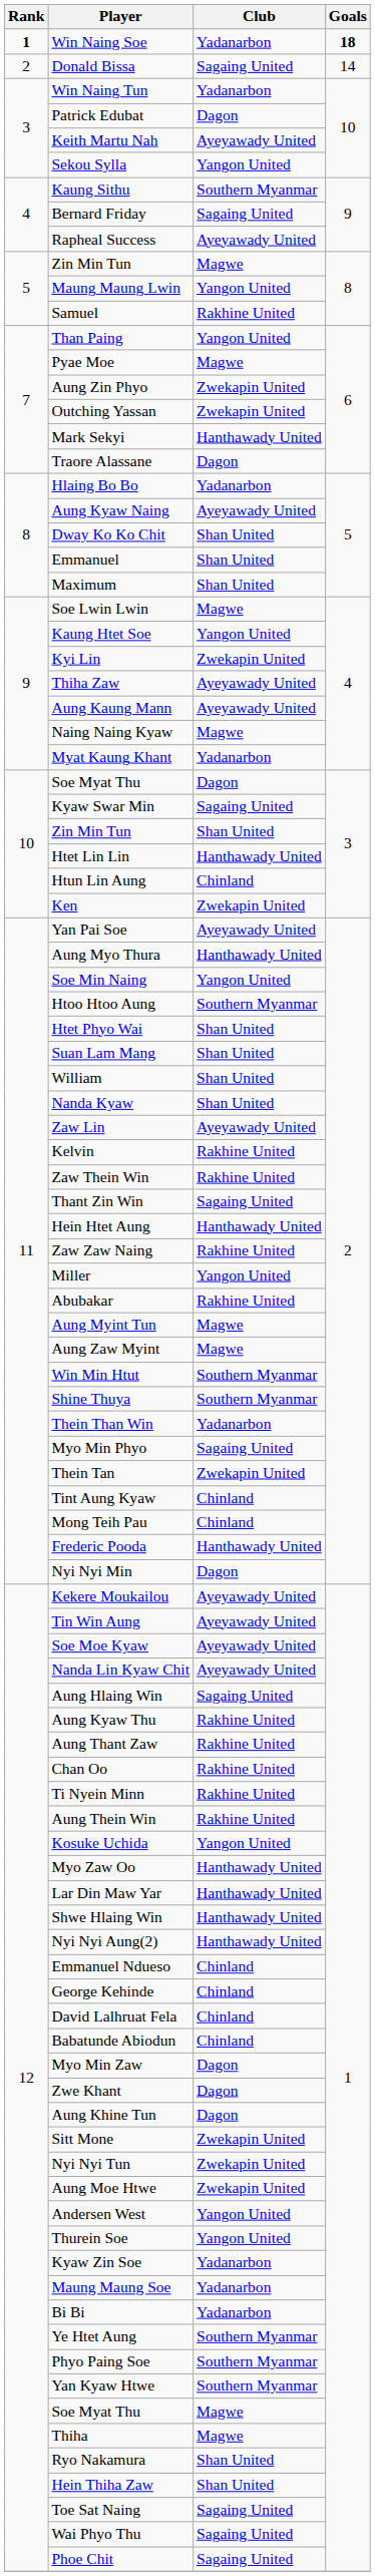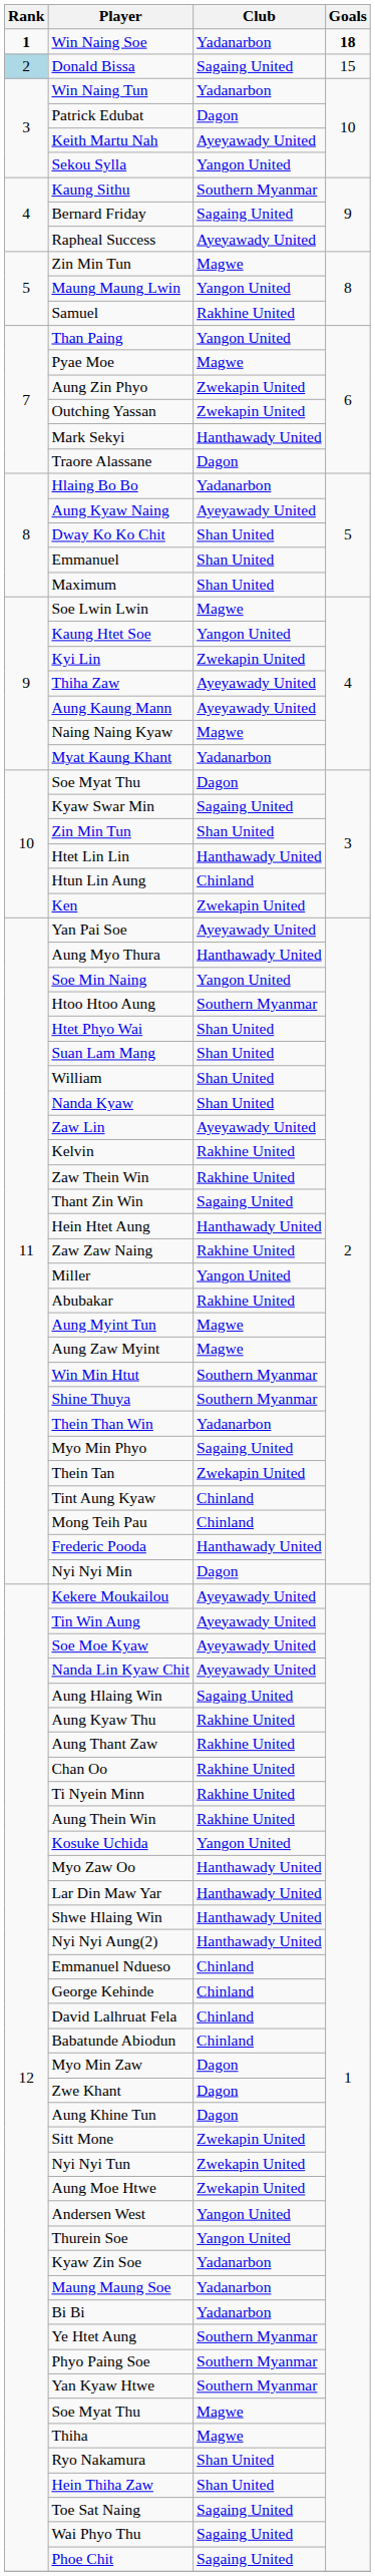 <table class="wikitable" style="text-align:center">
 <tr>
 <th>Rank</th>
 <th>Player</th>
 <th>Club</th>
 <th>Goals</th>
 </tr>
 <tr>
 <td><strong>1</strong></td>
 <td align="left"> <a href='#'>Win Naing Soe</a></td>
 <td align="left"><a href='#'>Yadanarbon</a></td>
 <td><strong>18</strong></td>
 </tr>
 <tr>
-<td>2</td>
+<td style="background: lightblue;">2</td>
 <td align="left"> <a href='#'>Donald Bissa</a></td>
 <td align="left"><a href='#'>Sagaing United</a></td>
-<td>14</td>
+<td>15</td>
 </tr>
 <tr>
 <td rowspan="4">3</td>
 <td align="left"> <a href='#'>Win Naing Tun</a></td>
 <td align="left"><a href='#'>Yadanarbon</a></td>
 <td rowspan="4">10</td>
 </tr>
 <tr>
 <td align="left"> Patrick Edubat</td>
 <td align="left"><a href='#'>Dagon</a></td>
 </tr>
 <tr>
 <td align="left"> <a href='#'>Keith Martu Nah</a></td>
 <td align="left"><a href='#'>Ayeyawady United</a></td>
 </tr>
 <tr>
 <td align="left"> <a href='#'>Sekou Sylla</a></td>
 <td align="left"><a href='#'>Yangon United</a></td>
 </tr>
 <tr>
 <td rowspan="3">4</td>
 <td align="left"> <a href='#'>Kaung Sithu</a></td>
 <td align="left"><a href='#'>Southern Myanmar</a></td>
 <td rowspan="3">9</td>
 </tr>
 <tr>
 <td align="left"> Bernard Friday</td>
 <td align="left"><a href='#'>Sagaing United</a></td>
 </tr>
 <tr>
 <td align="left"> Rapheal Success</td>
 <td align="left"><a href='#'>Ayeyawady United</a></td>
 </tr>
 <tr>
 <td rowspan="3">5</td>
 <td align="left"> Zin Min Tun</td>
 <td align="left"><a href='#'>Magwe</a></td>
 <td rowspan="3">8</td>
 </tr>
 <tr>
 <td align="left"> <a href='#'>Maung Maung Lwin</a></td>
 <td align="left"><a href='#'>Yangon United</a></td>
 </tr>
 <tr>
 <td align="left"> Samuel</td>
 <td align="left"><a href='#'>Rakhine United</a></td>
 </tr>
 <tr>
 <td rowspan="6">7</td>
 <td align="left"> <a href='#'>Than Paing</a></td>
 <td align="left"><a href='#'>Yangon United</a></td>
 <td rowspan="6">6</td>
 </tr>
 <tr>
 <td align="left"> Pyae Moe</td>
 <td align="left"><a href='#'>Magwe</a></td>
 </tr>
 <tr>
 <td align="left"> Aung Zin Phyo</td>
 <td align="left"><a href='#'>Zwekapin United</a></td>
 </tr>
 <tr>
 <td align="left"> Outching Yassan</td>
 <td align="left"><a href='#'>Zwekapin United</a></td>
 </tr>
 <tr>
 <td align="left"> Mark Sekyi</td>
 <td align="left"><a href='#'>Hanthawady United</a></td>
 </tr>
 <tr>
 <td align="left"> Traore Alassane</td>
 <td align="left"><a href='#'>Dagon</a></td>
 </tr>
 <tr>
 <td rowspan="5">8</td>
 <td align="left"> <a href='#'>Hlaing Bo Bo</a></td>
 <td align="left"><a href='#'>Yadanarbon</a></td>
 <td rowspan="5">5</td>
 </tr>
 <tr>
 <td align="left"> <a href='#'>Aung Kyaw Naing</a></td>
 <td align="left"><a href='#'>Ayeyawady United</a></td>
 </tr>
 <tr>
 <td align="left"> <a href='#'>Dway Ko Ko Chit</a></td>
 <td align="left"><a href='#'>Shan United</a></td>
 </tr>
 <tr>
 <td align="left"> Emmanuel</td>
 <td align="left"><a href='#'>Shan United</a></td>
 </tr>
 <tr>
 <td align="left"> Maximum</td>
 <td align="left"><a href='#'>Shan United</a></td>
 </tr>
 <tr>
 <td rowspan="7">9</td>
 <td align="left"> Soe Lwin Lwin</td>
 <td align="left"><a href='#'>Magwe</a></td>
 <td rowspan="7">4</td>
 </tr>
 <tr>
 <td align="left"> <a href='#'>Kaung Htet Soe</a></td>
 <td align="left"><a href='#'>Yangon United</a></td>
 </tr>
 <tr>
 <td align="left"> <a href='#'>Kyi Lin</a></td>
 <td align="left"><a href='#'>Zwekapin United</a></td>
 </tr>
 <tr>
 <td align="left"> <a href='#'>Thiha Zaw</a></td>
 <td align="left"><a href='#'>Ayeyawady United</a></td>
 </tr>
 <tr>
 <td align="left"> <a href='#'>Aung Kaung Mann</a></td>
 <td align="left"><a href='#'>Ayeyawady United</a></td>
 </tr>
 <tr>
 <td align="left"> Naing Naing Kyaw</td>
 <td align="left"><a href='#'>Magwe</a></td>
 </tr>
 <tr>
 <td align="left"> <a href='#'>Myat Kaung Khant</a></td>
 <td align="left"><a href='#'>Yadanarbon</a></td>
 </tr>
 <tr>
 <td rowspan="6">10</td>
 <td align="left"> Soe Myat Thu</td>
 <td align="left"><a href='#'>Dagon</a></td>
 <td rowspan="6">3</td>
 </tr>
 <tr>
 <td align="left"> Kyaw Swar Min</td>
 <td align="left"><a href='#'>Sagaing United</a></td>
 </tr>
 <tr>
 <td align="left"> <a href='#'>Zin Min Tun</a></td>
 <td align="left"><a href='#'>Shan United</a></td>
 </tr>
 <tr>
 <td align="left"> Htet Lin Lin</td>
 <td align="left"><a href='#'>Hanthawady United</a></td>
 </tr>
 <tr>
 <td align="left"> Htun Lin Aung</td>
 <td align="left"><a href='#'>Chinland</a></td>
 </tr>
 <tr>
 <td align="left"> <a href='#'>Ken</a></td>
 <td align="left"><a href='#'>Zwekapin United</a></td>
 </tr>
 <tr>
 <td rowspan="27">11</td>
 <td align="left"> Yan Pai Soe</td>
 <td align="left"><a href='#'>Ayeyawady United</a></td>
 <td rowspan="27">2</td>
 </tr>
 <tr>
 <td align="left"> Aung Myo Thura</td>
 <td align="left"><a href='#'>Hanthawady United</a></td>
 </tr>
 <tr>
 <td align="left"> <a href='#'>Soe Min Naing</a></td>
 <td align="left"><a href='#'>Yangon United</a></td>
 </tr>
 <tr>
 <td align="left"> Htoo Htoo Aung</td>
 <td align="left"><a href='#'>Southern Myanmar</a></td>
 </tr>
 <tr>
 <td align="left"> <a href='#'>Htet Phyo Wai</a></td>
 <td align="left"><a href='#'>Shan United</a></td>
 </tr>
 <tr>
 <td align="left"> <a href='#'>Suan Lam Mang</a></td>
 <td align="left"><a href='#'>Shan United</a></td>
 </tr>
 <tr>
 <td align="left"> William</td>
 <td align="left"><a href='#'>Shan United</a></td>
 </tr>
 <tr>
 <td align="left"> <a href='#'>Nanda Kyaw</a></td>
 <td align="left"><a href='#'>Shan United</a></td>
 </tr>
 <tr>
 <td align="left"> <a href='#'>Zaw Lin</a></td>
 <td align="left"><a href='#'>Ayeyawady United</a></td>
 </tr>
 <tr>
 <td align="left"> Kelvin</td>
 <td align="left"><a href='#'>Rakhine United</a></td>
 </tr>
 <tr>
 <td align="left"> Zaw Thein Win</td>
 <td align="left"><a href='#'>Rakhine United</a></td>
 </tr>
 <tr>
 <td align="left"> Thant Zin Win</td>
 <td align="left"><a href='#'>Sagaing United</a></td>
 </tr>
 <tr>
 <td align="left"> Hein Htet Aung</td>
 <td align="left"><a href='#'>Hanthawady United</a></td>
 </tr>
 <tr>
 <td align="left"> Zaw Zaw Naing</td>
 <td align="left"><a href='#'>Rakhine United</a></td>
 </tr>
 <tr>
 <td align="left"> Miller</td>
 <td align="left"><a href='#'>Yangon United</a></td>
 </tr>
 <tr>
 <td align="left"> Abubakar</td>
 <td align="left"><a href='#'>Rakhine United</a></td>
 </tr>
 <tr>
 <td align="left"> <a href='#'>Aung Myint Tun</a></td>
 <td align="left"><a href='#'>Magwe</a></td>
 </tr>
 <tr>
 <td align="left"> Aung Zaw Myint</td>
 <td align="left"><a href='#'>Magwe</a></td>
 </tr>
 <tr>
 <td align="left"> <a href='#'>Win Min Htut</a></td>
 <td align="left"><a href='#'>Southern Myanmar</a></td>
 </tr>
 <tr>
 <td align="left"> <a href='#'>Shine Thuya</a></td>
 <td align="left"><a href='#'>Southern Myanmar</a></td>
 </tr>
 <tr>
 <td align="left"> <a href='#'>Thein Than Win</a></td>
 <td align="left"><a href='#'>Yadanarbon</a></td>
 </tr>
 <tr>
 <td align="left"> Myo Min Phyo</td>
 <td align="left"><a href='#'>Sagaing United</a></td>
 </tr>
 <tr>
 <td align="left"> Thein Tan</td>
 <td align="left"><a href='#'>Zwekapin United</a></td>
 </tr>
 <tr>
 <td align="left"> Tint Aung Kyaw</td>
 <td align="left"><a href='#'>Chinland</a></td>
 </tr>
 <tr>
 <td align="left"> Mong Teih Pau</td>
 <td align="left"><a href='#'>Chinland</a></td>
 </tr>
 <tr>
 <td align="left"> <a href='#'>Frederic Pooda</a></td>
 <td align="left"><a href='#'>Hanthawady United</a></td>
 </tr>
 <tr>
 <td align="left"> Nyi Nyi Min</td>
 <td align="left"><a href='#'>Dagon</a></td>
 </tr>
 <tr>
 <td rowspan="40">12</td>
 <td align="left"> <a href='#'>Kekere Moukailou</a></td>
 <td align="left"><a href='#'>Ayeyawady United</a></td>
 <td rowspan="40">1</td>
 </tr>
 <tr>
 <td align="left"> <a href='#'>Tin Win Aung</a></td>
 <td align="left"><a href='#'>Ayeyawady United</a></td>
 </tr>
 <tr>
 <td align="left"> <a href='#'>Soe Moe Kyaw</a></td>
 <td align="left"><a href='#'>Ayeyawady United</a></td>
 </tr>
 <tr>
 <td align="left"> <a href='#'>Nanda Lin Kyaw Chit</a></td>
 <td align="left"><a href='#'>Ayeyawady United</a></td>
 </tr>
 <tr>
 <td align="left"> Aung Hlaing Win</td>
 <td align="left"><a href='#'>Sagaing United</a></td>
 </tr>
 <tr>
 <td align="left"> Aung Kyaw Thu</td>
 <td align="left"><a href='#'>Rakhine United</a></td>
 </tr>
 <tr>
 <td align="left"> Aung Thant Zaw</td>
 <td align="left"><a href='#'>Rakhine United</a></td>
 </tr>
 <tr>
 <td align="left"> Chan Oo</td>
 <td align="left"><a href='#'>Rakhine United</a></td>
 </tr>
 <tr>
 <td align="left"> Ti Nyein Minn</td>
 <td align="left"><a href='#'>Rakhine United</a></td>
 </tr>
 <tr>
 <td align="left"> Aung Thein Win</td>
 <td align="left"><a href='#'>Rakhine United</a></td>
 </tr>
 <tr>
 <td align="left"> <a href='#'>Kosuke Uchida</a></td>
 <td align="left"><a href='#'>Yangon United</a></td>
 </tr>
 <tr>
 <td align="left"> Myo Zaw Oo</td>
 <td align="left"><a href='#'>Hanthawady United</a></td>
 </tr>
 <tr>
 <td align="left"> Lar Din Maw Yar</td>
 <td align="left"><a href='#'>Hanthawady United</a></td>
 </tr>
 <tr>
 <td align="left"> Shwe Hlaing Win</td>
 <td align="left"><a href='#'>Hanthawady United</a></td>
 </tr>
 <tr>
 <td align="left"> Nyi Nyi Aung(2)</td>
 <td align="left"><a href='#'>Hanthawady United</a></td>
 </tr>
 <tr>
 <td align="left"> Emmanuel Ndueso</td>
 <td align="left"><a href='#'>Chinland</a></td>
 </tr>
 <tr>
 <td align="left"> George Kehinde</td>
 <td align="left"><a href='#'>Chinland</a></td>
 </tr>
 <tr>
 <td align="left"> David Lalhruat Fela</td>
 <td align="left"><a href='#'>Chinland</a></td>
 </tr>
 <tr>
 <td align="left"> Babatunde Abiodun</td>
 <td align="left"><a href='#'>Chinland</a></td>
 </tr>
 <tr>
 <td align="left"> Myo Min Zaw</td>
 <td align="left"><a href='#'>Dagon</a></td>
 </tr>
 <tr>
 <td align="left"> Zwe Khant</td>
 <td align="left"><a href='#'>Dagon</a></td>
 </tr>
 <tr>
 <td align="left"> Aung Khine Tun</td>
 <td align="left"><a href='#'>Dagon</a></td>
 </tr>
 <tr>
 <td align="left"> Sitt Mone</td>
 <td align="left"><a href='#'>Zwekapin United</a></td>
 </tr>
 <tr>
 <td align="left"> Nyi Nyi Tun</td>
 <td align="left"><a href='#'>Zwekapin United</a></td>
 </tr>
 <tr>
 <td align="left"> Aung Moe Htwe</td>
 <td align="left"><a href='#'>Zwekapin United</a></td>
 </tr>
 <tr>
 <td align="left"> Andersen West</td>
 <td align="left"><a href='#'>Yangon United</a></td>
 </tr>
 <tr>
 <td align="left"> Thurein Soe</td>
 <td align="left"><a href='#'>Yangon United</a></td>
 </tr>
 <tr>
 <td align="left"> Kyaw Zin Soe</td>
 <td align="left"><a href='#'>Yadanarbon</a></td>
 </tr>
 <tr>
 <td align="left"> <a href='#'>Maung Maung Soe</a></td>
 <td align="left"><a href='#'>Yadanarbon</a></td>
 </tr>
 <tr>
 <td align="left"> Bi Bi</td>
 <td align="left"><a href='#'>Yadanarbon</a></td>
 </tr>
 <tr>
 <td align="left"> Ye Htet Aung</td>
 <td align="left"><a href='#'>Southern Myanmar</a></td>
 </tr>
 <tr>
 <td align="left"> Phyo Paing Soe</td>
 <td align="left"><a href='#'>Southern Myanmar</a></td>
 </tr>
 <tr>
 <td align="left"> Yan Kyaw Htwe</td>
 <td align="left"><a href='#'>Southern Myanmar</a></td>
 </tr>
 <tr>
 <td align="left"> Soe Myat Thu</td>
 <td align="left"><a href='#'>Magwe</a></td>
 </tr>
 <tr>
 <td align="left"> Thiha</td>
 <td align="left"><a href='#'>Magwe</a></td>
 </tr>
 <tr>
 <td align="left"> Ryo Nakamura</td>
 <td align="left"><a href='#'>Shan United</a></td>
 </tr>
 <tr>
 <td align="left"> <a href='#'>Hein Thiha Zaw</a></td>
 <td align="left"><a href='#'>Shan United</a></td>
 </tr>
 <tr>
 <td align="left"> Toe Sat Naing</td>
 <td align="left"><a href='#'>Sagaing United</a></td>
 </tr>
 <tr>
 <td align="left"> Wai Phyo Thu</td>
 <td align="left"><a href='#'>Sagaing United</a></td>
 </tr>
 <tr>
 <td align="left"> <a href='#'>Phoe Chit</a></td>
 <td align="left"><a href='#'>Sagaing United</a></td>
 </tr>
 <tr>
 </tr>
 </table>
